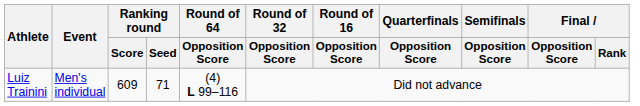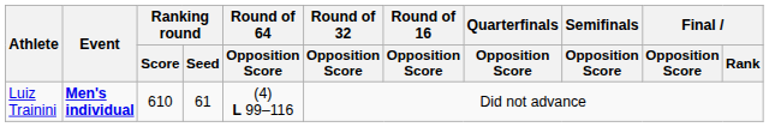 <table class="wikitable" style="font-size:90%">
 <tr>
 <th rowspan="2">Athlete</th>
 <th rowspan="2">Event</th>
 <th colspan="2">Ranking round</th>
 <th>Round of 64</th>
 <th>Round of 32</th>
 <th>Round of 16</th>
 <th>Quarterfinals</th>
 <th>Semifinals</th>
 <th colspan="2">Final / </th>
 </tr>
 <tr style="font-size:95%">
 <th>Score</th>
 <th>Seed</th>
 <th>Opposition<br>Score</th>
 <th>Opposition<br>Score</th>
 <th>Opposition<br>Score</th>
 <th>Opposition<br>Score</th>
 <th>Opposition<br>Score</th>
 <th>Opposition<br>Score</th>
 <th>Rank</th>
 </tr>
 <tr align=center>
 <td align=left><a href='#'>Luiz Trainini</a></td>
-<td align=left><a href='#'>Men's individual</a></td>
-<td>609</td>
-<td>71</td>
+<td align=left><strong><a href='#'>Men's individual</a></strong></td>
+<td>610</td>
+<td>61</td>
 <td> (4)<br><strong>L</strong> 99–116</td>
 <td colspan=6>Did not advance</td>
 </tr>
 </table>
